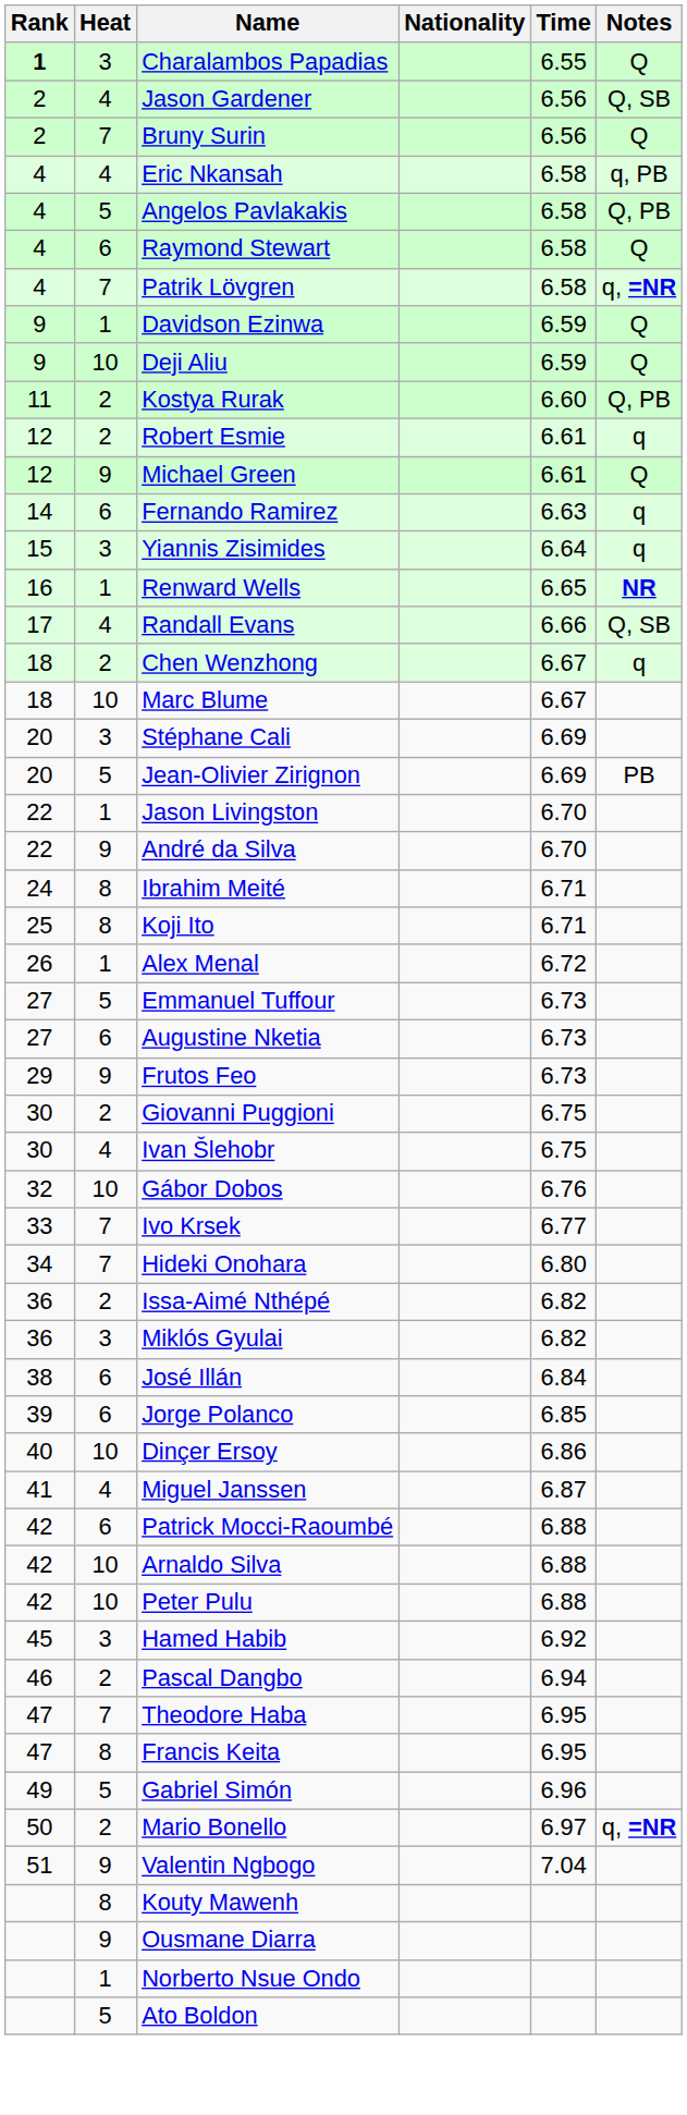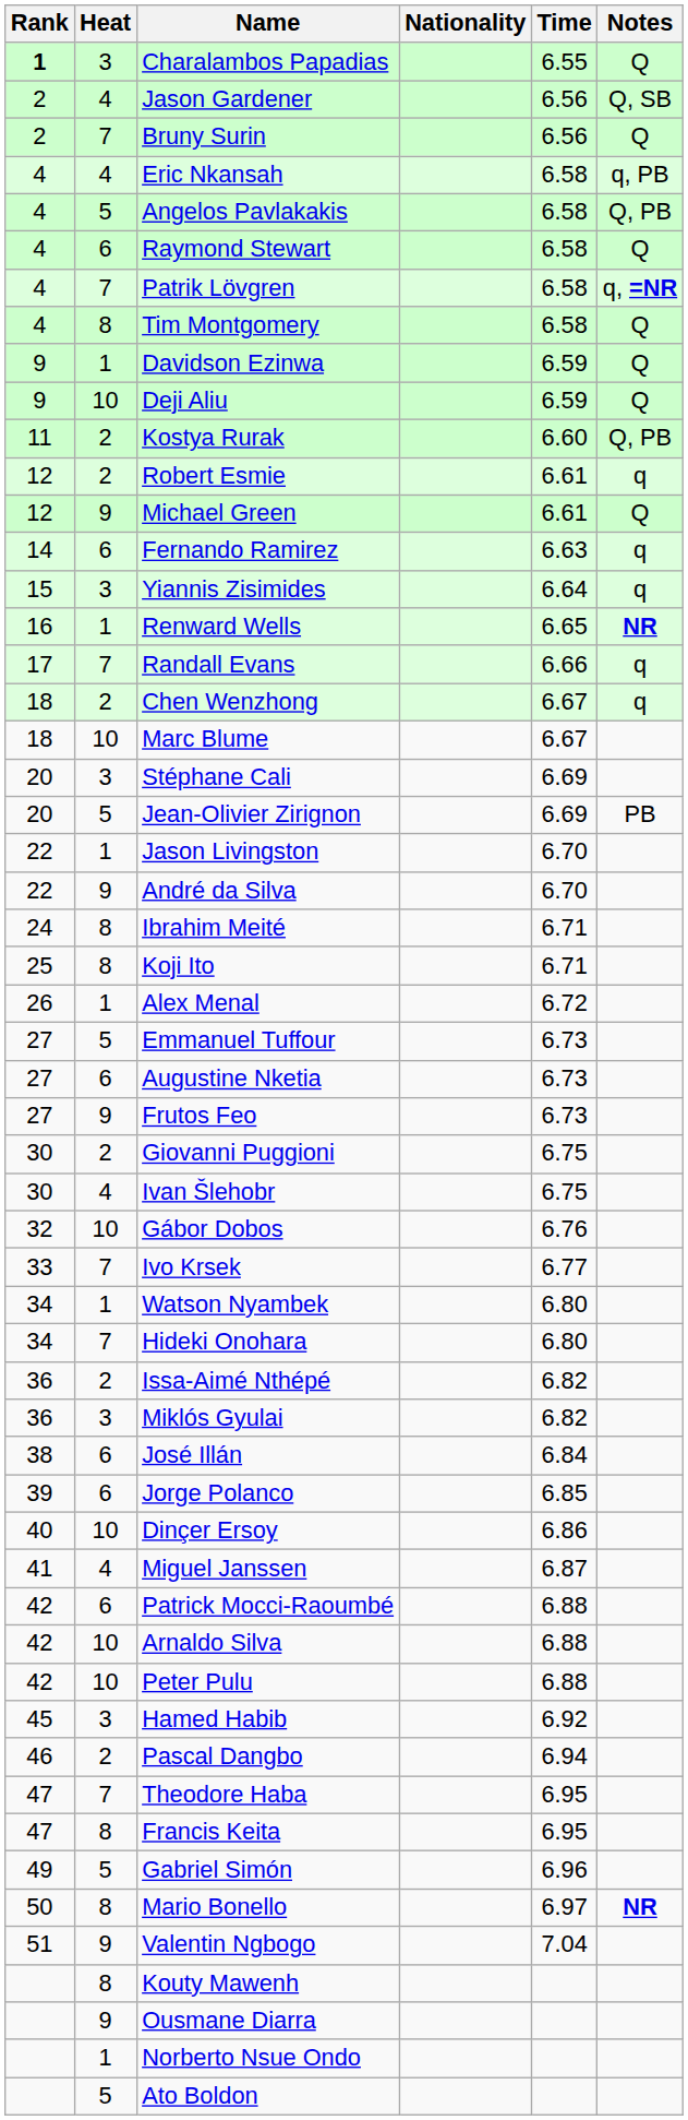 <table class="wikitable sortable" style="text-align:center">
 <tr>
 <th>Rank</th>
 <th>Heat</th>
 <th>Name</th>
 <th>Nationality</th>
 <th>Time</th>
 <th>Notes</th>
 </tr>
 <tr bgcolor=ccffcc>
 <td><strong>1</strong></td>
 <td>3</td>
 <td align="left"><a href='#'>Charalambos Papadias</a></td>
 <td align=left></td>
 <td>6.55</td>
 <td>Q</td>
 </tr>
 <tr bgcolor=ccffcc>
 <td>2</td>
 <td>4</td>
 <td align="left"><a href='#'>Jason Gardener</a></td>
 <td align=left></td>
 <td>6.56</td>
 <td>Q, SB</td>
 </tr>
 <tr bgcolor=ccffcc>
 <td>2</td>
 <td>7</td>
 <td align="left"><a href='#'>Bruny Surin</a></td>
 <td align=left></td>
 <td>6.56</td>
 <td>Q</td>
 </tr>
 <tr bgcolor=ddffdd>
 <td>4</td>
 <td>4</td>
 <td align="left"><a href='#'>Eric Nkansah</a></td>
 <td align=left></td>
 <td>6.58</td>
 <td>q, PB</td>
 </tr>
 <tr bgcolor=ccffcc>
 <td>4</td>
 <td>5</td>
 <td align="left"><a href='#'>Angelos Pavlakakis</a></td>
 <td align=left></td>
 <td>6.58</td>
 <td>Q, PB</td>
 </tr>
 <tr bgcolor=ccffcc>
 <td>4</td>
 <td>6</td>
 <td align="left"><a href='#'>Raymond Stewart</a></td>
 <td align=left></td>
 <td>6.58</td>
 <td>Q</td>
 </tr>
 <tr bgcolor=ddffdd>
 <td>4</td>
 <td>7</td>
 <td align="left"><a href='#'>Patrik Lövgren</a></td>
 <td align=left></td>
 <td>6.58</td>
 <td>q, <strong><a href='#'>=NR</a></strong></td>
+</tr>
+<tr bgcolor=ccffcc>
+<td>4</td>
+<td>8</td>
+<td align="left"><a href='#'>Tim Montgomery</a></td>
+<td align=left></td>
+<td>6.58</td>
+<td>Q</td>
 </tr>
 <tr bgcolor=ccffcc>
 <td>9</td>
 <td>1</td>
 <td align="left"><a href='#'>Davidson Ezinwa</a></td>
 <td align=left></td>
 <td>6.59</td>
 <td>Q</td>
 </tr>
 <tr bgcolor=ccffcc>
 <td>9</td>
 <td>10</td>
 <td align="left"><a href='#'>Deji Aliu</a></td>
 <td align=left></td>
 <td>6.59</td>
 <td>Q</td>
 </tr>
 <tr bgcolor=ccffcc>
 <td>11</td>
 <td>2</td>
 <td align="left"><a href='#'>Kostya Rurak</a></td>
 <td align=left></td>
 <td>6.60</td>
 <td>Q, PB</td>
 </tr>
 <tr bgcolor=ddffdd>
 <td>12</td>
 <td>2</td>
 <td align="left"><a href='#'>Robert Esmie</a></td>
 <td align=left></td>
 <td>6.61</td>
 <td>q</td>
 </tr>
 <tr bgcolor=ccffcc>
 <td>12</td>
 <td>9</td>
 <td align="left"><a href='#'>Michael Green</a></td>
 <td align=left></td>
 <td>6.61</td>
 <td>Q</td>
 </tr>
 <tr bgcolor=ddffdd>
 <td>14</td>
 <td>6</td>
 <td align="left"><a href='#'>Fernando Ramirez</a></td>
 <td align=left></td>
 <td>6.63</td>
 <td>q</td>
 </tr>
 <tr bgcolor=ddffdd>
 <td>15</td>
 <td>3</td>
 <td align="left"><a href='#'>Yiannis Zisimides</a></td>
 <td align=left></td>
 <td>6.64</td>
 <td>q</td>
 </tr>
 <tr bgcolor=ddffdd>
 <td>16</td>
 <td>1</td>
 <td align="left"><a href='#'>Renward Wells</a></td>
 <td align=left></td>
 <td>6.65</td>
 <td><strong><a href='#'>NR</a></strong></td>
 </tr>
 <tr bgcolor=ddffdd>
 <td>17</td>
-<td>4</td>
+<td>7</td>
 <td align="left"><a href='#'>Randall Evans</a></td>
 <td align=left></td>
 <td>6.66</td>
-<td>Q, SB</td>
+<td>q</td>
 </tr>
 <tr bgcolor=ddffdd>
 <td>18</td>
 <td>2</td>
 <td align="left"><a href='#'>Chen Wenzhong</a></td>
 <td align=left></td>
 <td>6.67</td>
 <td>q</td>
 </tr>
 <tr>
 <td>18</td>
 <td>10</td>
 <td align="left"><a href='#'>Marc Blume</a></td>
 <td align=left></td>
 <td>6.67</td>
 <td></td>
 </tr>
 <tr>
 <td>20</td>
 <td>3</td>
 <td align="left"><a href='#'>Stéphane Cali</a></td>
 <td align=left></td>
 <td>6.69</td>
 <td></td>
 </tr>
 <tr>
 <td>20</td>
 <td>5</td>
 <td align="left"><a href='#'>Jean-Olivier Zirignon</a></td>
 <td align=left></td>
 <td>6.69</td>
 <td>PB</td>
 </tr>
 <tr>
 <td>22</td>
 <td>1</td>
 <td align="left"><a href='#'>Jason Livingston</a></td>
 <td align=left></td>
 <td>6.70</td>
 <td></td>
 </tr>
 <tr>
 <td>22</td>
 <td>9</td>
 <td align="left"><a href='#'>André da Silva</a></td>
 <td align=left></td>
 <td>6.70</td>
 <td></td>
 </tr>
 <tr>
 <td>24</td>
 <td>8</td>
 <td align="left"><a href='#'>Ibrahim Meité</a></td>
 <td align=left></td>
 <td>6.71</td>
 <td></td>
 </tr>
 <tr>
 <td>25</td>
 <td>8</td>
 <td align="left"><a href='#'>Koji Ito</a></td>
 <td align=left></td>
 <td>6.71</td>
 <td></td>
 </tr>
 <tr>
 <td>26</td>
 <td>1</td>
 <td align="left"><a href='#'>Alex Menal</a></td>
 <td align=left></td>
 <td>6.72</td>
 <td></td>
 </tr>
 <tr>
 <td>27</td>
 <td>5</td>
 <td align="left"><a href='#'>Emmanuel Tuffour</a></td>
 <td align=left></td>
 <td>6.73</td>
 <td></td>
 </tr>
 <tr>
 <td>27</td>
 <td>6</td>
 <td align="left"><a href='#'>Augustine Nketia</a></td>
 <td align=left></td>
 <td>6.73</td>
 <td></td>
 </tr>
 <tr>
-<td>29</td>
+<td>27</td>
 <td>9</td>
 <td align="left"><a href='#'>Frutos Feo</a></td>
 <td align=left></td>
 <td>6.73</td>
 <td></td>
 </tr>
 <tr>
 <td>30</td>
 <td>2</td>
 <td align="left"><a href='#'>Giovanni Puggioni</a></td>
 <td align=left></td>
 <td>6.75</td>
 <td></td>
 </tr>
 <tr>
 <td>30</td>
 <td>4</td>
 <td align="left"><a href='#'>Ivan Šlehobr</a></td>
 <td align=left></td>
 <td>6.75</td>
 <td></td>
 </tr>
 <tr>
 <td>32</td>
 <td>10</td>
 <td align="left"><a href='#'>Gábor Dobos</a></td>
 <td align=left></td>
 <td>6.76</td>
 <td></td>
 </tr>
 <tr>
 <td>33</td>
 <td>7</td>
 <td align="left"><a href='#'>Ivo Krsek</a></td>
 <td align=left></td>
 <td>6.77</td>
+<td></td>
+</tr>
+<tr>
+<td>34</td>
+<td>1</td>
+<td align="left"><a href='#'>Watson Nyambek</a></td>
+<td align=left></td>
+<td>6.80</td>
 <td></td>
 </tr>
 <tr>
 <td>34</td>
 <td>7</td>
 <td align="left"><a href='#'>Hideki Onohara</a></td>
 <td align=left></td>
 <td>6.80</td>
 <td></td>
 </tr>
 <tr>
 <td>36</td>
 <td>2</td>
 <td align="left"><a href='#'>Issa-Aimé Nthépé</a></td>
 <td align=left></td>
 <td>6.82</td>
 <td></td>
 </tr>
 <tr>
 <td>36</td>
 <td>3</td>
 <td align="left"><a href='#'>Miklós Gyulai</a></td>
 <td align=left></td>
 <td>6.82</td>
 <td></td>
 </tr>
 <tr>
 <td>38</td>
 <td>6</td>
 <td align="left"><a href='#'>José Illán</a></td>
 <td align=left></td>
 <td>6.84</td>
 <td></td>
 </tr>
 <tr>
 <td>39</td>
 <td>6</td>
 <td align="left"><a href='#'>Jorge Polanco</a></td>
 <td align=left></td>
 <td>6.85</td>
 <td></td>
 </tr>
 <tr>
 <td>40</td>
 <td>10</td>
 <td align="left"><a href='#'>Dinçer Ersoy</a></td>
 <td align=left></td>
 <td>6.86</td>
 <td></td>
 </tr>
 <tr>
 <td>41</td>
 <td>4</td>
 <td align="left"><a href='#'>Miguel Janssen</a></td>
 <td align=left></td>
 <td>6.87</td>
 <td></td>
 </tr>
 <tr>
 <td>42</td>
 <td>6</td>
 <td align="left"><a href='#'>Patrick Mocci-Raoumbé</a></td>
 <td align=left></td>
 <td>6.88</td>
 <td></td>
 </tr>
 <tr>
 <td>42</td>
 <td>10</td>
 <td align="left"><a href='#'>Arnaldo Silva</a></td>
 <td align=left></td>
 <td>6.88</td>
 <td></td>
 </tr>
 <tr>
 <td>42</td>
 <td>10</td>
 <td align="left"><a href='#'>Peter Pulu</a></td>
 <td align=left></td>
 <td>6.88</td>
 <td></td>
 </tr>
 <tr>
 <td>45</td>
 <td>3</td>
 <td align="left"><a href='#'>Hamed Habib</a></td>
 <td align=left></td>
 <td>6.92</td>
 <td></td>
 </tr>
 <tr>
 <td>46</td>
 <td>2</td>
 <td align="left"><a href='#'>Pascal Dangbo</a></td>
 <td align=left></td>
 <td>6.94</td>
 <td></td>
 </tr>
 <tr>
 <td>47</td>
 <td>7</td>
 <td align="left"><a href='#'>Theodore Haba</a></td>
 <td align=left></td>
 <td>6.95</td>
 <td></td>
 </tr>
 <tr>
 <td>47</td>
 <td>8</td>
 <td align="left"><a href='#'>Francis Keita</a></td>
 <td align=left></td>
 <td>6.95</td>
 <td></td>
 </tr>
 <tr>
 <td>49</td>
 <td>5</td>
 <td align="left"><a href='#'>Gabriel Simón</a></td>
 <td align=left></td>
 <td>6.96</td>
 <td></td>
 </tr>
 <tr>
 <td>50</td>
-<td>2</td>
+<td>8</td>
 <td align="left"><a href='#'>Mario Bonello</a></td>
 <td align=left></td>
 <td>6.97</td>
-<td>q, <strong><a href='#'>=NR</a></strong></td>
+<td><strong><a href='#'>NR</a></strong></td>
 </tr>
 <tr>
 <td>51</td>
 <td>9</td>
 <td align="left"><a href='#'>Valentin Ngbogo</a></td>
 <td align=left></td>
 <td>7.04</td>
 <td></td>
 </tr>
 <tr>
 <td></td>
 <td>8</td>
 <td align="left"><a href='#'>Kouty Mawenh</a></td>
 <td align=left></td>
 <td></td>
 <td></td>
 </tr>
 <tr>
 <td></td>
 <td>9</td>
 <td align="left"><a href='#'>Ousmane Diarra</a></td>
 <td align=left></td>
 <td></td>
 <td></td>
 </tr>
 <tr>
 <td></td>
 <td>1</td>
 <td align="left"><a href='#'>Norberto Nsue Ondo</a></td>
 <td align=left></td>
 <td></td>
 <td></td>
 </tr>
 <tr>
 <td></td>
 <td>5</td>
 <td align="left"><a href='#'>Ato Boldon</a></td>
 <td align=left></td>
 <td></td>
 <td></td>
 </tr>
 </table>
